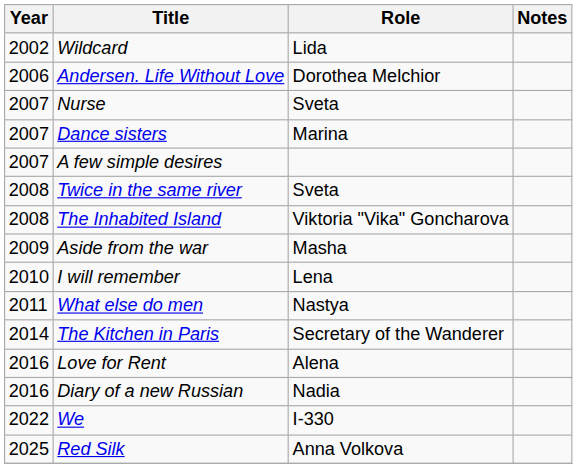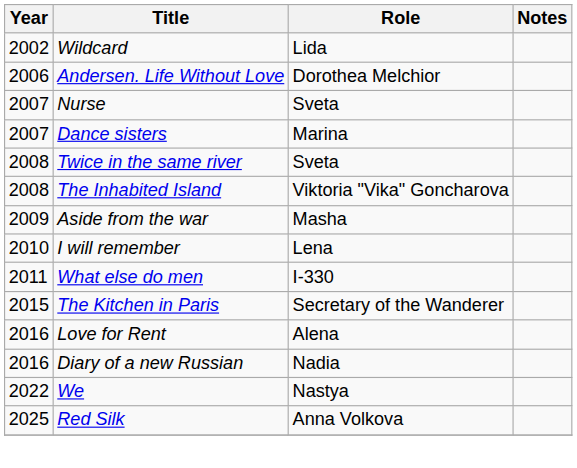 <table class="wikitable sortable">
 <tr>
 <th>Year</th>
 <th>Title</th>
 <th>Role</th>
 <th>Notes</th>
 </tr>
 <tr>
 <td>2002</td>
 <td><em>Wildcard</em></td>
 <td>Lida</td>
 <td></td>
 </tr>
 <tr>
 <td>2006</td>
 <td><em><a href='#'>Andersen. Life Without Love</a></em></td>
 <td>Dorothea Melchior</td>
 <td></td>
 </tr>
 <tr>
 <td>2007</td>
 <td><em>Nurse</em></td>
 <td>Sveta</td>
 <td></td>
 </tr>
 <tr>
 <td>2007</td>
 <td><em><a href='#'>Dance sisters</a></em></td>
 <td>Marina</td>
 <td></td>
 </tr>
 <tr>
-<td>2007</td>
-<td><em>A few simple desires</em></td>
-<td></td>
-<td></td>
-</tr>
-<tr>
 <td>2008</td>
 <td><em><a href='#'>Twice in the same river</a></em></td>
 <td>Sveta</td>
 <td></td>
 </tr>
 <tr>
 <td>2008</td>
 <td><em><a href='#'>The Inhabited Island</a></em></td>
 <td>Viktoria "Vika" Goncharova</td>
 <td></td>
 </tr>
 <tr>
 <td>2009</td>
 <td><em>Aside from the war</em></td>
 <td>Masha</td>
 <td></td>
 </tr>
 <tr>
 <td>2010</td>
 <td><em>I will remember</em></td>
 <td>Lena</td>
 <td></td>
 </tr>
 <tr>
 <td>2011</td>
 <td><em><a href='#'>What else do men</a></em></td>
-<td>Nastya</td>
+<td>I-330</td>
 <td></td>
 </tr>
 <tr>
-<td>2014</td>
+<td>2015</td>
 <td><em><a href='#'>The Kitchen in Paris</a></em></td>
 <td>Secretary of the Wanderer</td>
 <td></td>
 </tr>
 <tr>
 <td>2016</td>
 <td><em>Love for Rent</em></td>
 <td>Alena</td>
 <td></td>
 </tr>
 <tr>
 <td>2016</td>
 <td><em>Diary of a new Russian</em></td>
 <td>Nadia</td>
 <td></td>
 </tr>
 <tr>
 <td>2022</td>
 <td><em><a href='#'>We</a></em></td>
-<td>I-330</td>
+<td>Nastya</td>
 <td></td>
 </tr>
 <tr>
 <td>2025</td>
 <td><em><a href='#'>Red Silk</a></em></td>
 <td>Anna Volkova</td>
 <td></td>
 </tr>
 <tr>
 </tr>
 </table>
